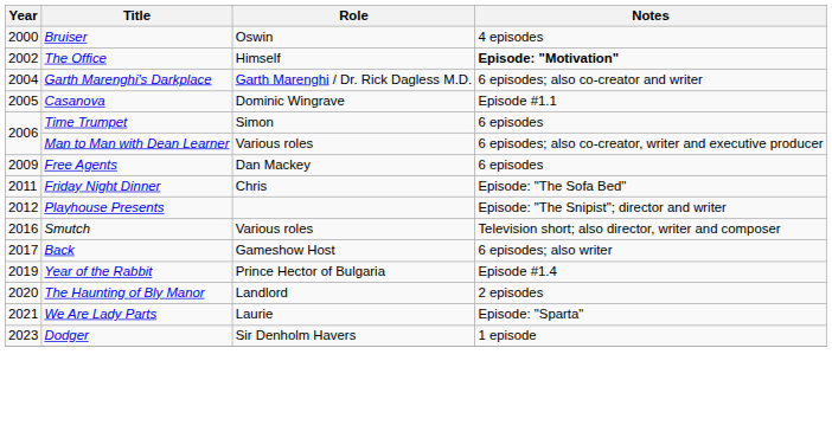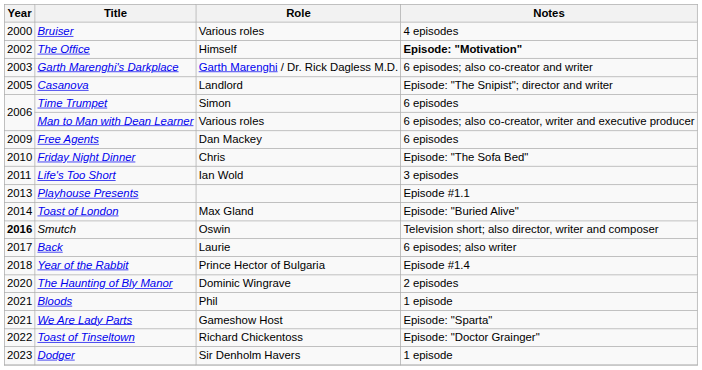 <table class="wikitable sortable">
 <tr>
 <th>Year</th>
 <th>Title</th>
 <th>Role</th>
 <th class="unsortable">Notes</th>
 </tr>
 <tr>
 <td>2000</td>
 <td><em><a href='#'>Bruiser</a></em></td>
-<td>Oswin</td>
+<td>Various roles</td>
 <td>4 episodes</td>
 </tr>
 <tr>
 <td>2002</td>
 <td><em><a href='#'>The Office</a></em></td>
 <td>Himself</td>
 <td><strong>Episode: "Motivation"</strong></td>
 </tr>
 <tr>
-<td>2004</td>
+<td>2003</td>
 <td><em><a href='#'>Garth Marenghi's Darkplace</a></em></td>
 <td><a href='#'>Garth Marenghi</a> / Dr. Rick Dagless M.D.</td>
 <td>6 episodes; also co-creator and writer</td>
 </tr>
 <tr>
 <td>2005</td>
 <td><em><a href='#'>Casanova</a></em></td>
-<td>Dominic Wingrave</td>
-<td>Episode #1.1</td>
+<td>Landlord</td>
+<td>Episode: "The Snipist"; director and writer</td>
 </tr>
 <tr>
 <td rowspan="2">2006</td>
 <td><em><a href='#'>Time Trumpet</a></em></td>
 <td>Simon</td>
 <td>6 episodes</td>
 </tr>
 <tr>
 <td><em><a href='#'>Man to Man with Dean Learner</a></em></td>
 <td>Various roles</td>
 <td>6 episodes; also co-creator, writer and executive producer</td>
 </tr>
 <tr>
 <td>2009</td>
 <td><em><a href='#'>Free Agents</a></em></td>
 <td>Dan Mackey</td>
 <td>6 episodes</td>
 </tr>
 <tr>
-<td>2011</td>
+<td>2010</td>
 <td><em><a href='#'>Friday Night Dinner</a></em></td>
 <td>Chris</td>
 <td>Episode: "The Sofa Bed"</td>
 </tr>
 <tr>
-<td>2012</td>
+<td>2011</td>
+<td><em><a href='#'>Life's Too Short</a></em></td>
+<td>Ian Wold</td>
+<td>3 episodes</td>
+</tr>
+<tr>
+<td>2013</td>
 <td><em><a href='#'>Playhouse Presents</a></em></td>
 <td></td>
-<td>Episode: "The Snipist"; director and writer</td>
+<td>Episode #1.1</td>
 </tr>
 <tr>
-<td>2016</td>
+<td>2014</td>
+<td><em><a href='#'>Toast of London</a></em></td>
+<td>Max Gland</td>
+<td>Episode: "Buried Alive"</td>
+</tr>
+<tr>
+<td><strong>2016</strong></td>
 <td><em>Smutch</em></td>
-<td>Various roles</td>
+<td>Oswin</td>
 <td>Television short; also director, writer and composer</td>
 </tr>
 <tr>
 <td>2017</td>
 <td><em><a href='#'>Back</a></em></td>
-<td>Gameshow Host</td>
+<td>Laurie</td>
 <td>6 episodes; also writer</td>
 </tr>
 <tr>
-<td>2019</td>
+<td>2018</td>
 <td><em><a href='#'>Year of the Rabbit</a></em></td>
 <td>Prince Hector of Bulgaria</td>
 <td>Episode #1.4</td>
 </tr>
 <tr>
 <td>2020</td>
 <td><em><a href='#'>The Haunting of Bly Manor</a></em></td>
-<td>Landlord</td>
+<td>Dominic Wingrave</td>
 <td>2 episodes</td>
 </tr>
 <tr>
 <td>2021</td>
+<td><em><a href='#'>Bloods</a></em></td>
+<td>Phil</td>
+<td>1 episode</td>
+</tr>
+<tr>
+<td>2021</td>
 <td><em><a href='#'>We Are Lady Parts</a></em></td>
-<td>Laurie</td>
+<td>Gameshow Host</td>
 <td>Episode: "Sparta"</td>
+</tr>
+<tr>
+<td>2022</td>
+<td><em><a href='#'>Toast of Tinseltown</a></em></td>
+<td>Richard Chickentoss</td>
+<td>Episode: "Doctor Grainger"</td>
 </tr>
 <tr>
 <td>2023</td>
 <td><em><a href='#'>Dodger</a></em></td>
 <td>Sir Denholm Havers</td>
 <td>1 episode</td>
 </tr>
 <tr>
 </tr>
 </table>
